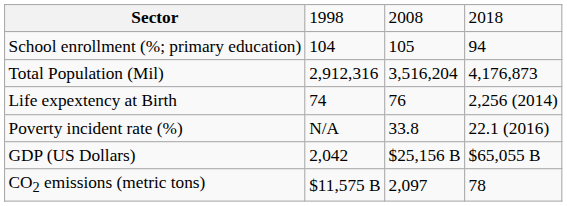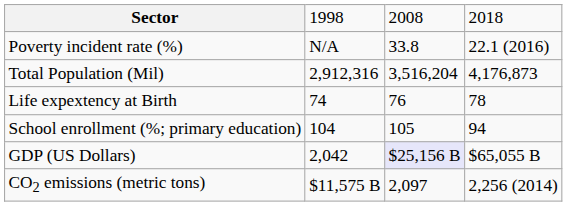 <table class="wikitable sortable mw-collapsible">
 <tr>
 <th>Sector</th>
 <td>1998</td>
 <td>2008</td>
 <td>2018</td>
 </tr>
 <tr>
-<td>School enrollment (%; primary education)</td>
-<td>104</td>
-<td>105</td>
-<td>94</td>
+<td>Poverty incident rate (%)</td>
+<td>N/A</td>
+<td>33.8</td>
+<td>22.1 (2016)</td>
 </tr>
 <tr>
 <td>Total Population (Mil)</td>
 <td>2,912,316</td>
 <td>3,516,204</td>
 <td>4,176,873</td>
 </tr>
 <tr>
 <td>Life expextency at Birth</td>
 <td>74</td>
 <td>76</td>
-<td>2,256 (2014)</td>
+<td>78</td>
 </tr>
 <tr>
-<td>Poverty incident rate (%)</td>
-<td>N/A</td>
-<td>33.8</td>
-<td>22.1 (2016)</td>
+<td>School enrollment (%; primary education)</td>
+<td>104</td>
+<td>105</td>
+<td>94</td>
 </tr>
 <tr>
 <td>GDP (US Dollars)</td>
 <td>2,042</td>
-<td>$25,156 B</td>
+<td style="background: lavender;">$25,156 B</td>
 <td>$65,055 B</td>
 </tr>
 <tr>
 <td>CO<sub>2</sub> emissions (metric tons)</td>
 <td>$11,575 B</td>
 <td>2,097</td>
-<td>78</td>
+<td>2,256 (2014)</td>
 </tr>
 </table>
